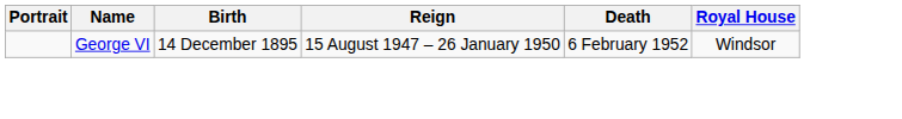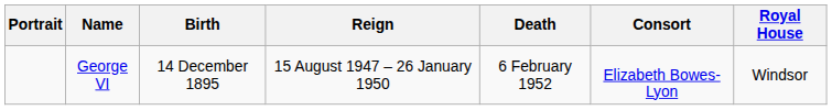 <table class="wikitable" style="text-align: center;">
 <tr>
 <th>Portrait</th>
 <th>Name</th>
 <th>Birth</th>
 <th>Reign</th>
 <th>Death</th>
+<th>Consort</th>
 <th><a href='#'>Royal House</a></th>
 </tr>
 <tr>
 <td></td>
 <td><a href='#'>George VI</a></td>
 <td>14 December 1895</td>
 <td>15 August 1947 – 26 January 1950</td>
 <td>6 February 1952</td>
+<td><br><a href='#'>Elizabeth Bowes-Lyon</a></td>
 <td>Windsor</td>
 </tr>
 </table>
